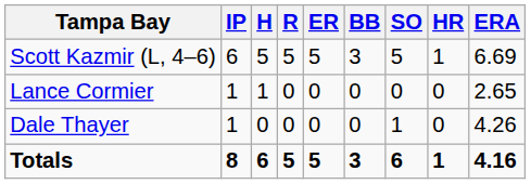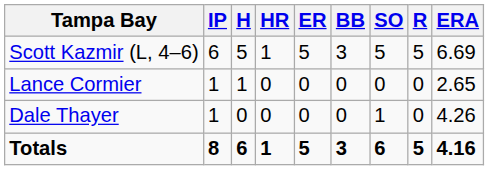 <table class="wikitable" border="2">
 <tr>
 <th>Tampa Bay</th>
 <th><a href='#'>IP</a></th>
 <th><a href='#'>H</a></th>
-<th><a href='#'>R</a></th>
+<th><a href='#'>HR</a></th>
 <th><a href='#'>ER</a></th>
 <th><a href='#'>BB</a></th>
 <th><a href='#'>SO</a></th>
-<th><a href='#'>HR</a></th>
+<th><a href='#'>R</a></th>
 <th><a href='#'>ERA</a></th>
 </tr>
 <tr>
 <td><a href='#'>Scott Kazmir</a> (L, 4–6)</td>
 <td>6</td>
 <td>5</td>
-<td>5</td>
+<td>1</td>
 <td>5</td>
 <td>3</td>
 <td>5</td>
-<td>1</td>
+<td>5</td>
 <td>6.69</td>
 </tr>
 <tr>
 <td><a href='#'>Lance Cormier</a></td>
 <td>1</td>
 <td>1</td>
 <td>0</td>
 <td>0</td>
 <td>0</td>
 <td>0</td>
 <td>0</td>
 <td>2.65</td>
 </tr>
 <tr>
 <td><a href='#'>Dale Thayer</a></td>
 <td>1</td>
 <td>0</td>
 <td>0</td>
 <td>0</td>
 <td>0</td>
 <td>1</td>
 <td>0</td>
 <td>4.26</td>
 </tr>
 <tr>
 <td><strong>Totals</strong></td>
 <td><strong>8</strong></td>
 <td><strong>6</strong></td>
-<td><strong>5</strong></td>
+<td><strong>1</strong></td>
 <td><strong>5</strong></td>
 <td><strong>3</strong></td>
 <td><strong>6</strong></td>
-<td><strong>1</strong></td>
+<td><strong>5</strong></td>
 <td><strong>4.16</strong></td>
 </tr>
 </table>
